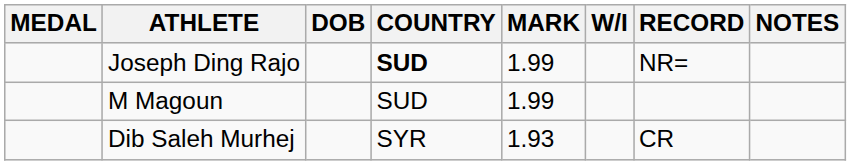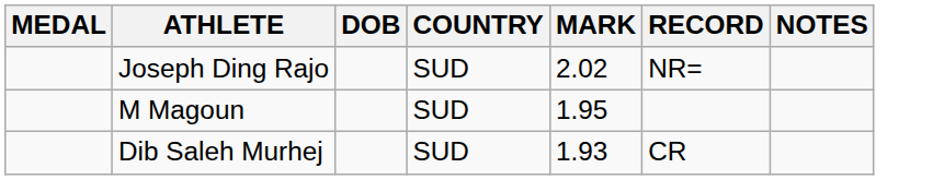 <table class="wikitable">
 <tr>
 <th>MEDAL</th>
 <th>ATHLETE</th>
 <th>DOB</th>
 <th>COUNTRY</th>
 <th>MARK</th>
-<th>W/I</th>
 <th>RECORD</th>
 <th>NOTES</th>
 </tr>
 <tr>
 <td></td>
 <td>Joseph Ding Rajo</td>
 <td></td>
-<td><strong>SUD</strong></td>
-<td>1.99</td>
-<td></td>
+<td>SUD</td>
+<td>2.02</td>
 <td>NR=</td>
 <td></td>
 </tr>
 <tr>
 <td></td>
 <td>M Magoun</td>
 <td></td>
 <td>SUD</td>
-<td>1.99</td>
-<td></td>
+<td>1.95</td>
 <td></td>
 <td></td>
 </tr>
 <tr>
 <td></td>
 <td>Dib Saleh Murhej</td>
 <td></td>
-<td>SYR</td>
+<td>SUD</td>
 <td>1.93</td>
-<td></td>
 <td>CR</td>
 <td></td>
 </tr>
 </table>
